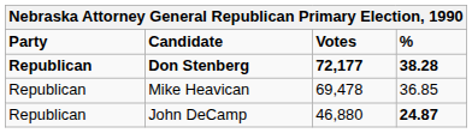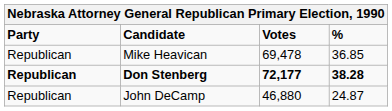 <table class="wikitable">
 <tr>
 <th colspan="4">Nebraska Attorney General Republican Primary Election, 1990</th>
 </tr>
 <tr>
 <td><strong>Party</strong></td>
 <td><strong>Candidate</strong></td>
 <td><strong>Votes</strong></td>
 <td><strong>%</strong></td>
 </tr>
 <tr>
+<td>Republican</td>
+<td>Mike Heavican</td>
+<td>69,478</td>
+<td>36.85</td>
+</tr>
+<tr>
 <td><strong>Republican</strong></td>
 <td><strong>Don Stenberg</strong></td>
 <td><strong>72,177</strong></td>
 <td><strong>38.28</strong></td>
 </tr>
 <tr>
 <td>Republican</td>
-<td>Mike Heavican</td>
-<td>69,478</td>
-<td>36.85</td>
-</tr>
-<tr>
-<td>Republican</td>
 <td>John DeCamp</td>
 <td>46,880</td>
-<td><strong>24.87</strong></td>
+<td>24.87</td>
 </tr>
 </table>
